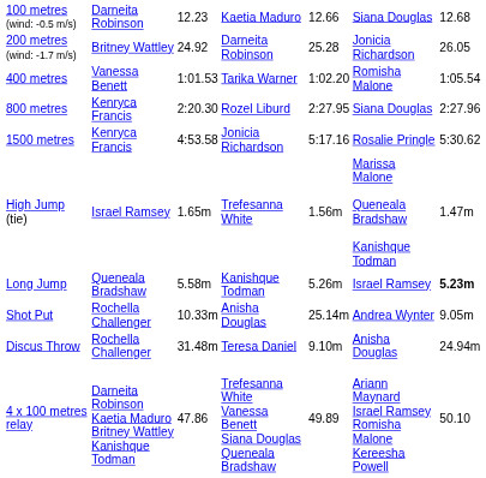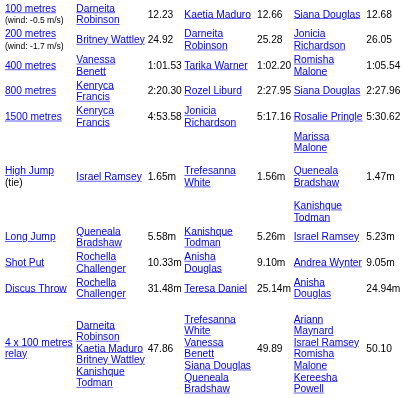 <table>
 <tr>
 <td><a href='#'>100 metres</a> <small>(wind: -0.5 m/s)</small></td>
 <td align=left><a href='#'>Darneita Robinson</a> <br> </td>
 <td>12.23</td>
 <td align=left><a href='#'>Kaetia Maduro</a> <br> </td>
 <td>12.66</td>
 <td align=left><a href='#'>Siana Douglas</a> <br> </td>
 <td>12.68</td>
 </tr>
 <tr>
 <td><a href='#'>200 metres</a> <small>(wind: -1.7 m/s)</small></td>
 <td align=left><a href='#'>Britney Wattley</a> <br> </td>
 <td>24.92</td>
 <td align=left><a href='#'>Darneita Robinson</a> <br> </td>
 <td>25.28</td>
 <td align=left><a href='#'>Jonicia Richardson</a> <br> </td>
 <td>26.05</td>
 </tr>
 <tr>
 <td><a href='#'>400 metres</a></td>
 <td align=left><a href='#'>Vanessa Benett</a> <br> </td>
 <td>1:01.53</td>
 <td align=left><a href='#'>Tarika Warner</a> <br> </td>
 <td>1:02.20</td>
 <td align=left><a href='#'>Romisha Malone</a> <br> </td>
 <td>1:05.54</td>
 </tr>
 <tr>
 <td><a href='#'>800 metres</a></td>
 <td align=left><a href='#'>Kenryca Francis</a> <br> </td>
 <td>2:20.30</td>
 <td align=left><a href='#'>Rozel Liburd</a> <br> </td>
 <td>2:27.95</td>
 <td align=left><a href='#'>Siana Douglas</a> <br> </td>
 <td>2:27.96</td>
 </tr>
 <tr>
 <td><a href='#'>1500 metres</a></td>
 <td align=left><a href='#'>Kenryca Francis</a> <br> </td>
 <td>4:53.58</td>
 <td align=left><a href='#'>Jonicia Richardson</a> <br> </td>
 <td>5:17.16</td>
 <td align=left><a href='#'>Rosalie Pringle</a> <br> </td>
 <td>5:30.62</td>
 </tr>
 <tr>
 <td><a href='#'>High Jump</a> (tie)</td>
 <td align=left><a href='#'>Israel Ramsey</a> <br> </td>
 <td>1.65m</td>
 <td align=left><a href='#'>Trefesanna White</a> <br> </td>
 <td>1.56m</td>
 <td align=left><a href='#'>Marissa Malone</a> <br>  <br> <a href='#'>Queneala Bradshaw</a> <br>  <br> <a href='#'>Kanishque Todman</a> <br> </td>
 <td>1.47m</td>
 </tr>
 <tr>
 <td><a href='#'>Long Jump</a></td>
 <td align=left><a href='#'>Queneala Bradshaw</a> <br> </td>
 <td>5.58m</td>
 <td align=left><a href='#'>Kanishque Todman</a> <br> </td>
 <td>5.26m</td>
 <td align=left><a href='#'>Israel Ramsey</a> <br> </td>
-<td><strong>5.23m</strong></td>
+<td>5.23m</td>
 </tr>
 <tr>
 <td><a href='#'>Shot Put</a></td>
 <td align=left><a href='#'>Rochella Challenger</a> <br> </td>
 <td>10.33m</td>
 <td align=left><a href='#'>Anisha Douglas</a> <br> </td>
-<td>25.14m</td>
+<td>9.10m</td>
 <td align=left><a href='#'>Andrea Wynter</a> <br> </td>
 <td>9.05m</td>
 </tr>
 <tr>
 <td><a href='#'>Discus Throw</a></td>
 <td align=left><a href='#'>Rochella Challenger</a> <br> </td>
 <td>31.48m</td>
 <td align=left><a href='#'>Teresa Daniel</a> <br> </td>
-<td>9.10m</td>
+<td>25.14m</td>
 <td align=left><a href='#'>Anisha Douglas</a> <br> </td>
 <td>24.94m</td>
 </tr>
 <tr>
 <td><a href='#'>4 x 100 metres relay</a></td>
 <td><br><a href='#'>Darneita Robinson</a><br><a href='#'>Kaetia Maduro</a><br><a href='#'>Britney Wattley</a><br><a href='#'>Kanishque Todman</a></td>
 <td>47.86</td>
 <td><br><a href='#'>Trefesanna White</a><br><a href='#'>Vanessa Benett</a><br><a href='#'>Siana Douglas</a><br><a href='#'>Queneala Bradshaw</a></td>
 <td>49.89</td>
 <td><br><a href='#'>Ariann Maynard</a><br><a href='#'>Israel Ramsey</a><br><a href='#'>Romisha Malone</a><br><a href='#'>Kereesha Powell</a></td>
 <td>50.10</td>
 </tr>
 </table>
